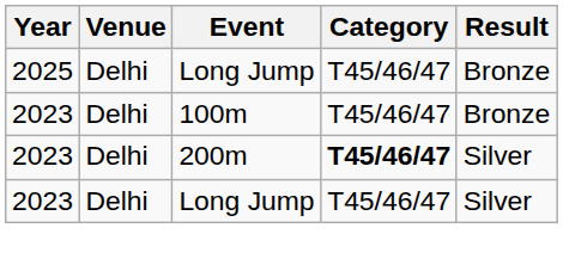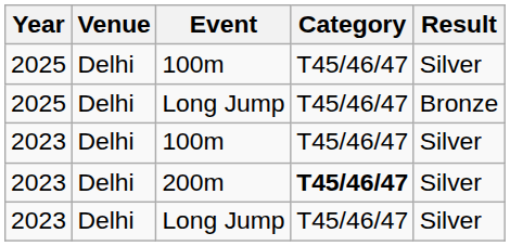 <table class="wikitable">
 <tr>
 <th>Year</th>
 <th>Venue</th>
 <th>Event</th>
 <th>Category</th>
 <th>Result</th>
+</tr>
+<tr>
+<td>2025</td>
+<td>Delhi</td>
+<td>100m</td>
+<td>T45/46/47</td>
+<td>Silver</td>
 </tr>
 <tr>
 <td>2025</td>
 <td>Delhi</td>
 <td>Long Jump</td>
 <td>T45/46/47</td>
 <td>Bronze</td>
 </tr>
 <tr>
 <td>2023</td>
 <td>Delhi</td>
 <td>100m</td>
 <td>T45/46/47</td>
-<td>Bronze</td>
+<td>Silver</td>
 </tr>
 <tr>
 <td>2023</td>
 <td>Delhi</td>
 <td>200m</td>
 <td><strong>T45/46/47</strong></td>
 <td>Silver</td>
 </tr>
 <tr>
 <td>2023</td>
 <td>Delhi</td>
 <td>Long Jump</td>
 <td>T45/46/47</td>
 <td>Silver</td>
 </tr>
 </table>
